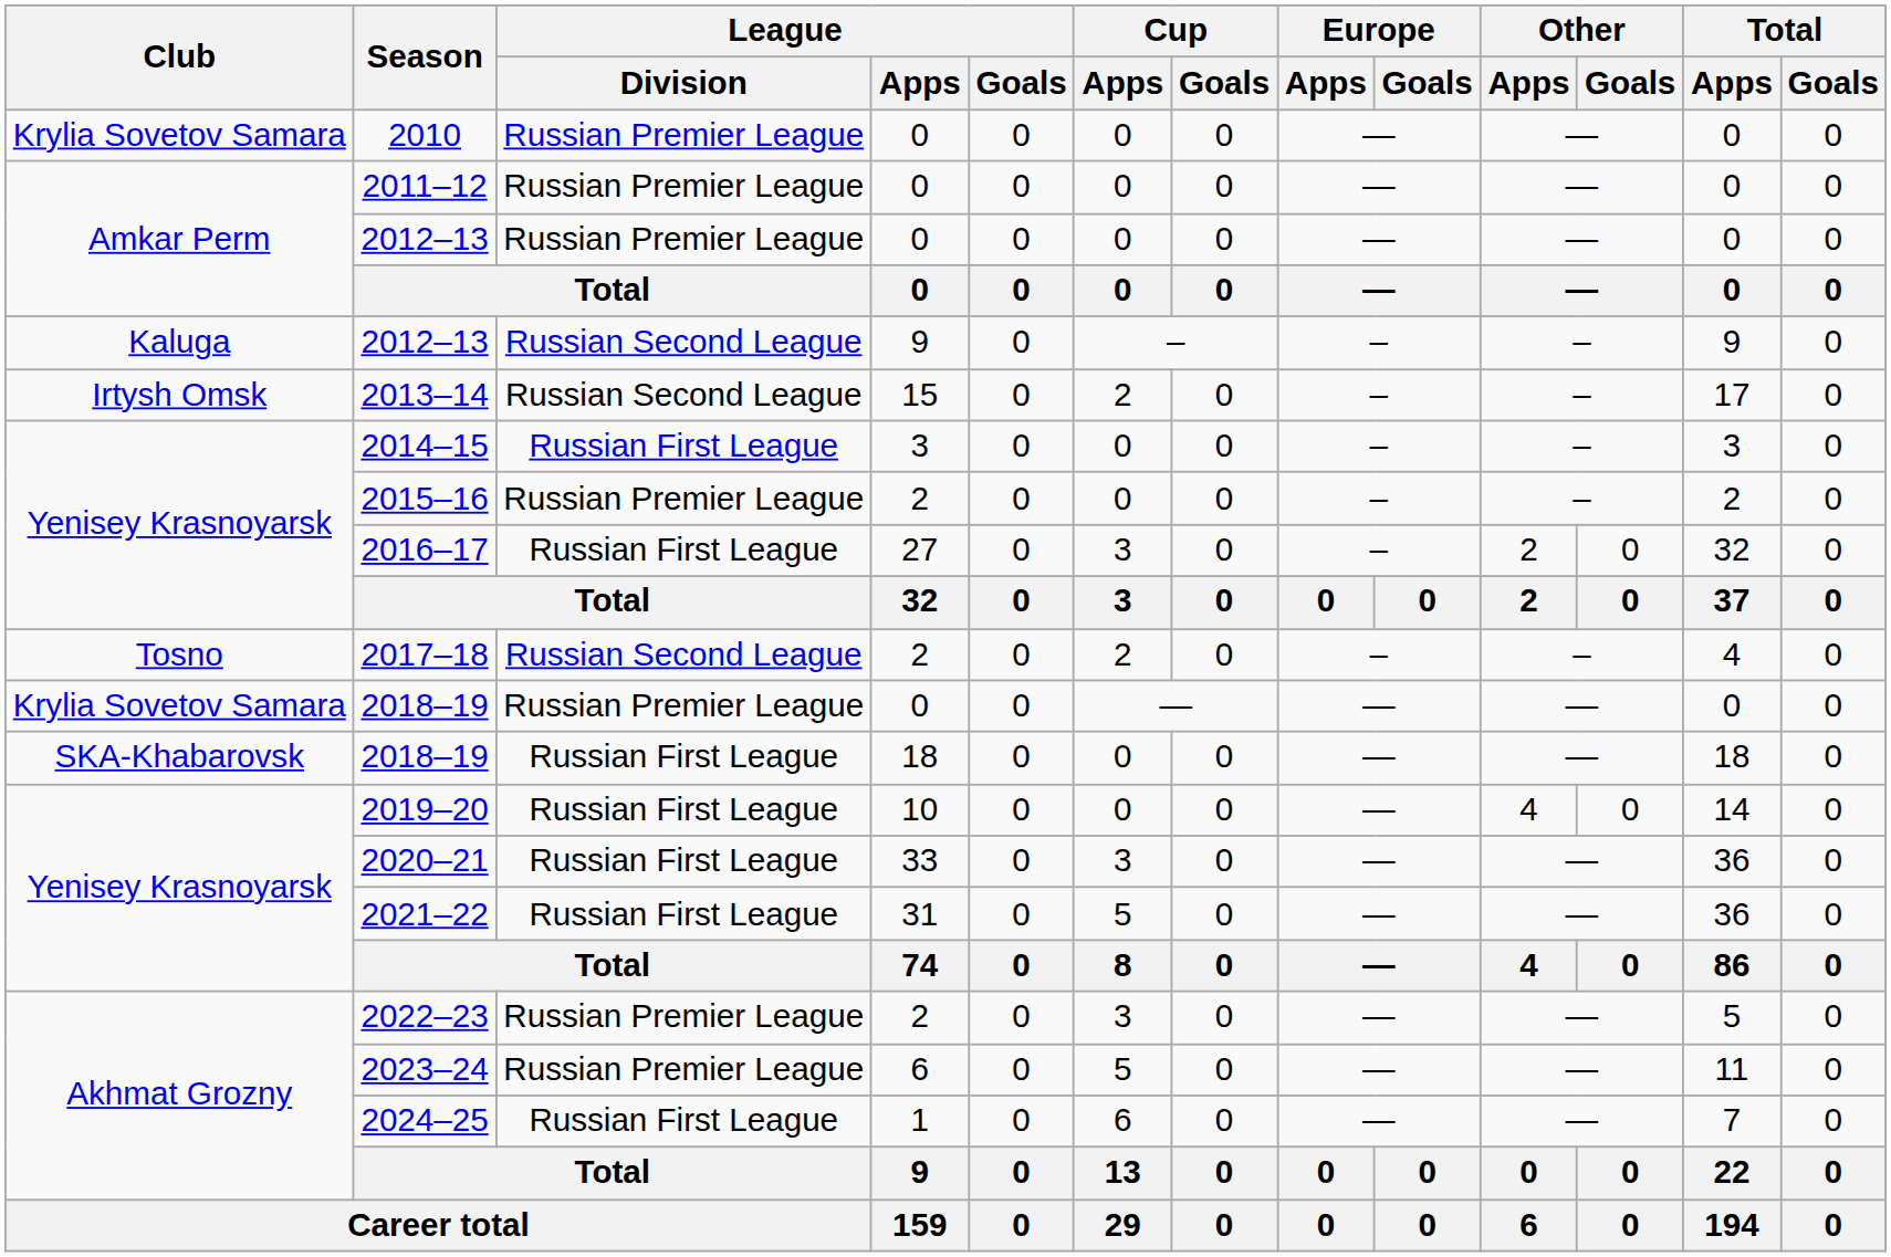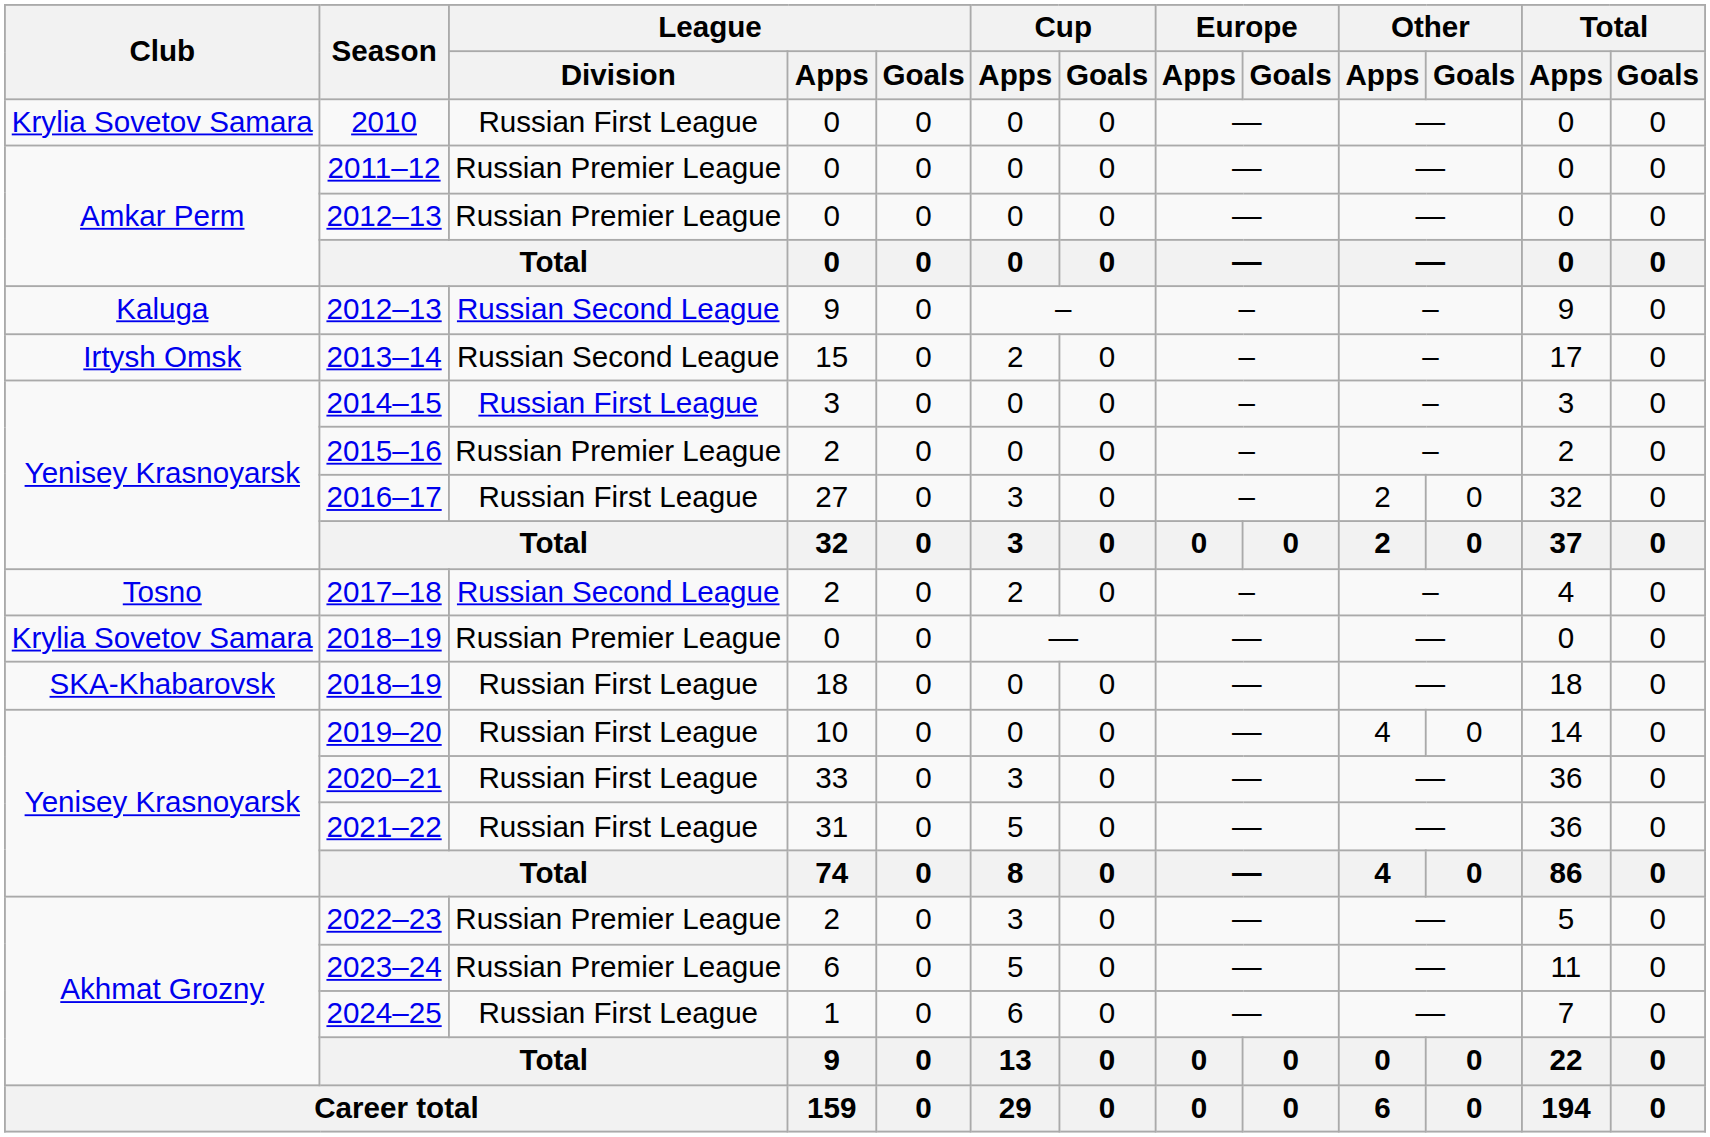 <table class="wikitable" style="text-align: center;">
 <tr>
 <th rowspan="2">Club</th>
 <th rowspan="2">Season</th>
 <th colspan="3">League</th>
 <th colspan="2">Cup</th>
 <th colspan="2">Europe</th>
 <th colspan="2">Other</th>
 <th colspan="2">Total</th>
 </tr>
 <tr>
 <th>Division</th>
 <th>Apps</th>
 <th>Goals</th>
 <th>Apps</th>
 <th>Goals</th>
 <th>Apps</th>
 <th>Goals</th>
 <th>Apps</th>
 <th>Goals</th>
 <th>Apps</th>
 <th>Goals</th>
 </tr>
 <tr>
 <td><a href='#'>Krylia Sovetov Samara</a></td>
 <td><a href='#'>2010</a></td>
-<td><a href='#'>Russian Premier League</a></td>
+<td>Russian First League</td>
 <td>0</td>
 <td>0</td>
 <td>0</td>
 <td>0</td>
 <td colspan="2">—</td>
 <td colspan="2">—</td>
 <td>0</td>
 <td>0</td>
 </tr>
 <tr>
 <td rowspan=3><a href='#'>Amkar Perm</a></td>
 <td><a href='#'>2011–12</a></td>
 <td>Russian Premier League</td>
 <td>0</td>
 <td>0</td>
 <td>0</td>
 <td>0</td>
 <td colspan="2">—</td>
 <td colspan="2">—</td>
 <td>0</td>
 <td>0</td>
 </tr>
 <tr>
 <td><a href='#'>2012–13</a></td>
 <td>Russian Premier League</td>
 <td>0</td>
 <td>0</td>
 <td>0</td>
 <td>0</td>
 <td colspan="2">—</td>
 <td colspan="2">—</td>
 <td>0</td>
 <td>0</td>
 </tr>
 <tr>
 <th colspan="2">Total</th>
 <th>0</th>
 <th>0</th>
 <th>0</th>
 <th>0</th>
 <th colspan="2">—</th>
 <th colspan="2">—</th>
 <th>0</th>
 <th>0</th>
 </tr>
 <tr>
 <td><a href='#'>Kaluga</a></td>
 <td><a href='#'>2012–13</a></td>
 <td><a href='#'>Russian Second League</a></td>
 <td>9</td>
 <td>0</td>
 <td colspan=2>–</td>
 <td colspan=2>–</td>
 <td colspan=2>–</td>
 <td>9</td>
 <td>0</td>
 </tr>
 <tr>
 <td><a href='#'>Irtysh Omsk</a></td>
 <td><a href='#'>2013–14</a></td>
 <td>Russian Second League</td>
 <td>15</td>
 <td>0</td>
 <td>2</td>
 <td>0</td>
 <td colspan=2>–</td>
 <td colspan=2>–</td>
 <td>17</td>
 <td>0</td>
 </tr>
 <tr>
 <td rowspan=4><a href='#'>Yenisey Krasnoyarsk</a></td>
 <td><a href='#'>2014–15</a></td>
 <td><a href='#'>Russian First League</a></td>
 <td>3</td>
 <td>0</td>
 <td>0</td>
 <td>0</td>
 <td colspan=2>–</td>
 <td colspan=2>–</td>
 <td>3</td>
 <td>0</td>
 </tr>
 <tr>
 <td><a href='#'>2015–16</a></td>
 <td>Russian Premier League</td>
 <td>2</td>
 <td>0</td>
 <td>0</td>
 <td>0</td>
 <td colspan=2>–</td>
 <td colspan=2>–</td>
 <td>2</td>
 <td>0</td>
 </tr>
 <tr>
 <td><a href='#'>2016–17</a></td>
 <td>Russian First League</td>
 <td>27</td>
 <td>0</td>
 <td>3</td>
 <td>0</td>
 <td colspan=2>–</td>
 <td>2</td>
 <td>0</td>
 <td>32</td>
 <td>0</td>
 </tr>
 <tr>
 <th colspan=2>Total</th>
 <th>32</th>
 <th>0</th>
 <th>3</th>
 <th>0</th>
 <th>0</th>
 <th>0</th>
 <th>2</th>
 <th>0</th>
 <th>37</th>
 <th>0</th>
 </tr>
 <tr>
 <td><a href='#'>Tosno</a></td>
 <td><a href='#'>2017–18</a></td>
 <td><a href='#'>Russian Second League</a></td>
 <td>2</td>
 <td>0</td>
 <td>2</td>
 <td>0</td>
 <td colspan=2>–</td>
 <td colspan=2>–</td>
 <td>4</td>
 <td>0</td>
 </tr>
 <tr>
 <td><a href='#'>Krylia Sovetov Samara</a></td>
 <td><a href='#'>2018–19</a></td>
 <td>Russian Premier League</td>
 <td>0</td>
 <td>0</td>
 <td colspan="2">—</td>
 <td colspan="2">—</td>
 <td colspan="2">—</td>
 <td>0</td>
 <td>0</td>
 </tr>
 <tr>
 <td><a href='#'>SKA-Khabarovsk</a></td>
 <td><a href='#'>2018–19</a></td>
 <td>Russian First League</td>
 <td>18</td>
 <td>0</td>
 <td>0</td>
 <td>0</td>
 <td colspan="2">—</td>
 <td colspan="2">—</td>
 <td>18</td>
 <td>0</td>
 </tr>
 <tr>
 <td rowspan="4"><a href='#'>Yenisey Krasnoyarsk</a></td>
 <td><a href='#'>2019–20</a></td>
 <td>Russian First League</td>
 <td>10</td>
 <td>0</td>
 <td>0</td>
 <td>0</td>
 <td colspan="2">—</td>
 <td>4</td>
 <td>0</td>
 <td>14</td>
 <td>0</td>
 </tr>
 <tr>
 <td><a href='#'>2020–21</a></td>
 <td>Russian First League</td>
 <td>33</td>
 <td>0</td>
 <td>3</td>
 <td>0</td>
 <td colspan="2">—</td>
 <td colspan="2">—</td>
 <td>36</td>
 <td>0</td>
 </tr>
 <tr>
 <td><a href='#'>2021–22</a></td>
 <td>Russian First League</td>
 <td>31</td>
 <td>0</td>
 <td>5</td>
 <td>0</td>
 <td colspan="2">—</td>
 <td colspan="2">—</td>
 <td>36</td>
 <td>0</td>
 </tr>
 <tr>
 <th colspan="2">Total</th>
 <th>74</th>
 <th>0</th>
 <th>8</th>
 <th>0</th>
 <th colspan="2">—</th>
 <th>4</th>
 <th>0</th>
 <th>86</th>
 <th>0</th>
 </tr>
 <tr>
 <td rowspan="4"><a href='#'>Akhmat Grozny</a></td>
 <td><a href='#'>2022–23</a></td>
 <td>Russian Premier League</td>
 <td>2</td>
 <td>0</td>
 <td>3</td>
 <td>0</td>
 <td colspan="2">—</td>
 <td colspan="2">—</td>
 <td>5</td>
 <td>0</td>
 </tr>
 <tr>
 <td><a href='#'>2023–24</a></td>
 <td>Russian Premier League</td>
 <td>6</td>
 <td>0</td>
 <td>5</td>
 <td>0</td>
 <td colspan="2">—</td>
 <td colspan="2">—</td>
 <td>11</td>
 <td>0</td>
 </tr>
 <tr>
 <td><a href='#'>2024–25</a></td>
 <td>Russian First League</td>
 <td>1</td>
 <td>0</td>
 <td>6</td>
 <td>0</td>
 <td colspan="2">—</td>
 <td colspan="2">—</td>
 <td>7</td>
 <td>0</td>
 </tr>
 <tr>
 <th colspan="2">Total</th>
 <th>9</th>
 <th>0</th>
 <th>13</th>
 <th>0</th>
 <th>0</th>
 <th>0</th>
 <th>0</th>
 <th>0</th>
 <th>22</th>
 <th>0</th>
 </tr>
 <tr>
 <th colspan="3">Career total</th>
 <th>159</th>
 <th>0</th>
 <th>29</th>
 <th>0</th>
 <th>0</th>
 <th>0</th>
 <th>6</th>
 <th>0</th>
 <th>194</th>
 <th>0</th>
 </tr>
 </table>
